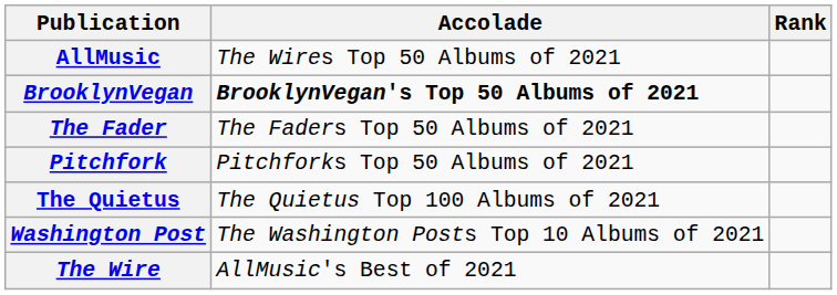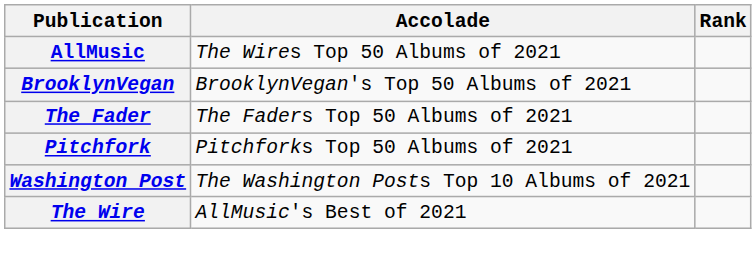 <table class="wikitable sortable plainrowheaders">
 <tr>
 <th scope="col">Publication</th>
 <th scope="col">Accolade</th>
 <th scope="col">Rank</th>
 </tr>
 <tr>
 <th scope="row"><a href='#'>AllMusic</a></th>
 <td><em>The Wire</em>s Top 50 Albums of 2021</td>
 <td></td>
 </tr>
 <tr>
 <th scope="row"><em><a href='#'>BrooklynVegan</a></em></th>
-<td><strong><em>BrooklynVegan</em>'s Top 50 Albums of 2021</strong></td>
+<td><em>BrooklynVegan</em>'s Top 50 Albums of 2021</td>
 <td></td>
 </tr>
 <tr>
 <th scope="row"><em><a href='#'>The Fader</a></em></th>
 <td><em>The Fader</em>s Top 50 Albums of 2021</td>
 <td></td>
 </tr>
 <tr>
 <th scope="row"><em><a href='#'>Pitchfork</a></em></th>
 <td><em>Pitchfork</em>s Top 50 Albums of 2021</td>
 <td></td>
 </tr>
 <tr>
-<th scope="row"><a href='#'>The Quietus</a></th>
-<td><em>The Quietus</em> Top 100 Albums of 2021</td>
-<td></td>
-</tr>
-<tr>
 <th scope="row"><a href='#'><em>Washington Post</em></a></th>
 <td><em>The Washington Post</em>s Top 10 Albums of 2021</td>
 <td></td>
 </tr>
 <tr>
 <th scope="row"><em><a href='#'>The Wire</a></em></th>
 <td><em>AllMusic</em>'s Best of 2021</td>
 <td></td>
 </tr>
 </table>
